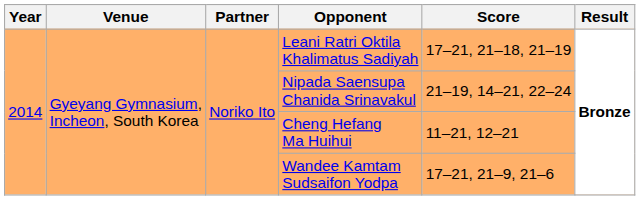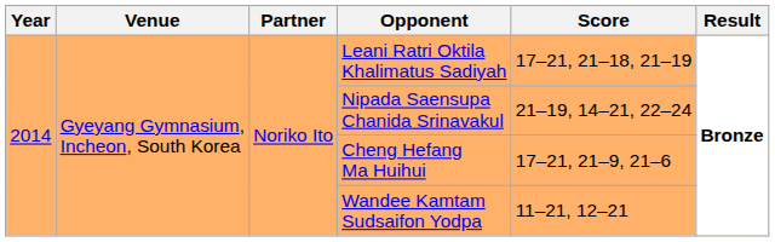 <table class="sortable wikitable" style="font-size: 90%;">
 <tr>
 <th>Year</th>
 <th>Venue</th>
 <th>Partner</th>
 <th>Opponent</th>
 <th>Score</th>
 <th>Result</th>
 </tr>
 <tr style="background:#FFB069">
 <td rowspan="4" align="center"><a href='#'>2014</a></td>
 <td rowspan="4" align="left"><a href='#'>Gyeyang Gymnasium</a>,<br><a href='#'>Incheon</a>, South Korea</td>
 <td rowspan="4" align="left"> <a href='#'>Noriko Ito</a></td>
 <td align="left"> <a href='#'>Leani Ratri Oktila</a><br> <a href='#'>Khalimatus Sadiyah</a></td>
 <td>17–21, 21–18, 21–19</td>
 <td rowspan="4" style="text-align:left; background:white"> <strong>Bronze</strong></td>
 </tr>
 <tr style="background:#FFB069">
 <td align="left"> <a href='#'>Nipada Saensupa</a><br> <a href='#'>Chanida Srinavakul</a></td>
 <td>21–19, 14–21, 22–24</td>
 </tr>
 <tr style="background:#FFB069">
 <td align="left"> <a href='#'>Cheng Hefang</a><br> <a href='#'>Ma Huihui</a></td>
-<td>11–21, 12–21</td>
+<td>17–21, 21–9, 21–6</td>
 </tr>
 <tr style="background:#FFB069">
 <td align="left"> <a href='#'>Wandee Kamtam</a><br> <a href='#'>Sudsaifon Yodpa</a></td>
-<td>17–21, 21–9, 21–6</td>
+<td>11–21, 12–21</td>
 </tr>
 </table>
